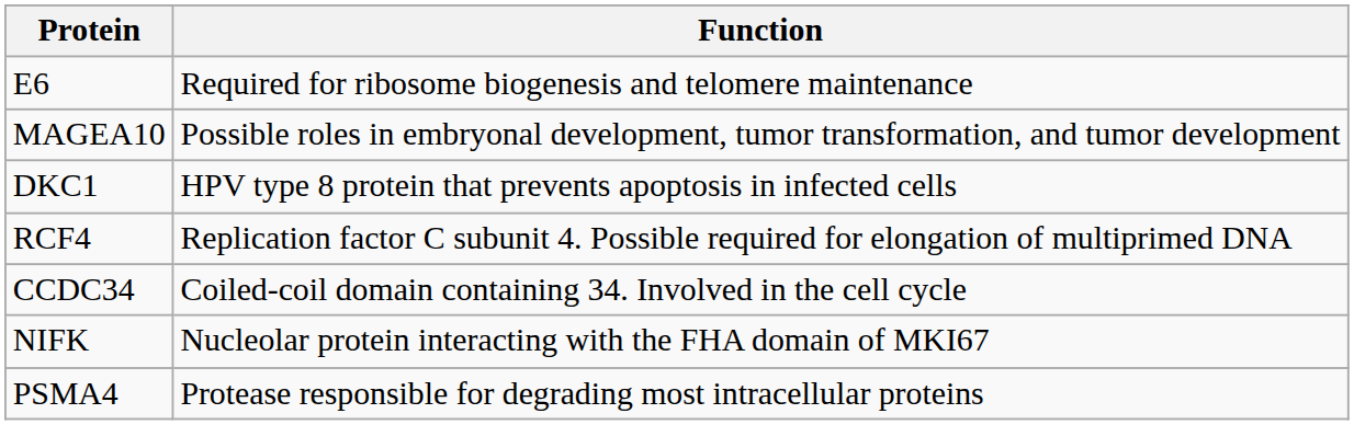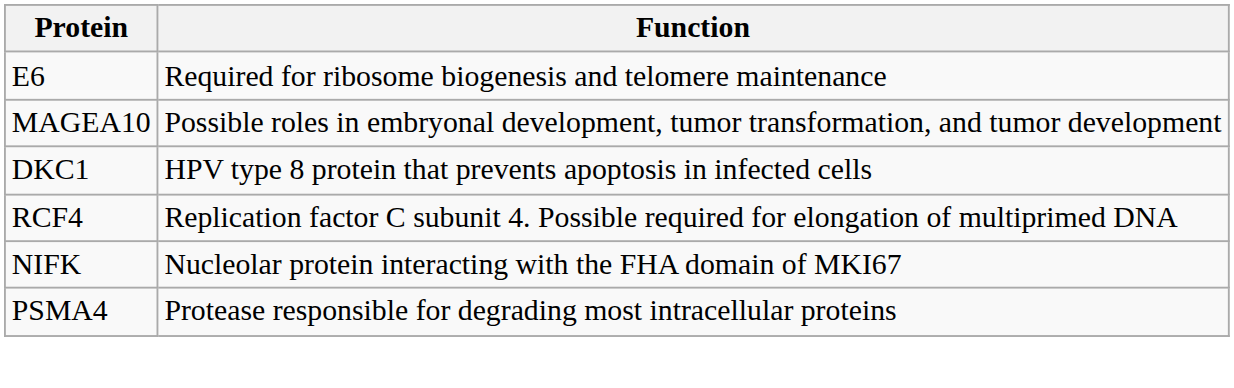 <table class="wikitable">
 <tr>
 <th>Protein</th>
 <th>Function</th>
 </tr>
 <tr>
 <td>E6</td>
 <td>Required for ribosome biogenesis and telomere maintenance</td>
 </tr>
 <tr>
 <td>MAGEA10</td>
 <td>Possible roles in embryonal development, tumor transformation, and tumor development</td>
 </tr>
 <tr>
 <td>DKC1</td>
 <td>HPV type 8 protein that prevents apoptosis in infected cells</td>
 </tr>
 <tr>
 <td>RCF4</td>
 <td>Replication factor C subunit 4. Possible required for elongation of multiprimed DNA</td>
 </tr>
 <tr>
-<td>CCDC34</td>
-<td>Coiled-coil domain containing 34. Involved in the cell cycle</td>
-</tr>
-<tr>
 <td>NIFK</td>
 <td>Nucleolar protein interacting with the FHA domain of MKI67</td>
 </tr>
 <tr>
 <td>PSMA4</td>
 <td>Protease responsible for degrading most intracellular proteins</td>
 </tr>
 </table>
